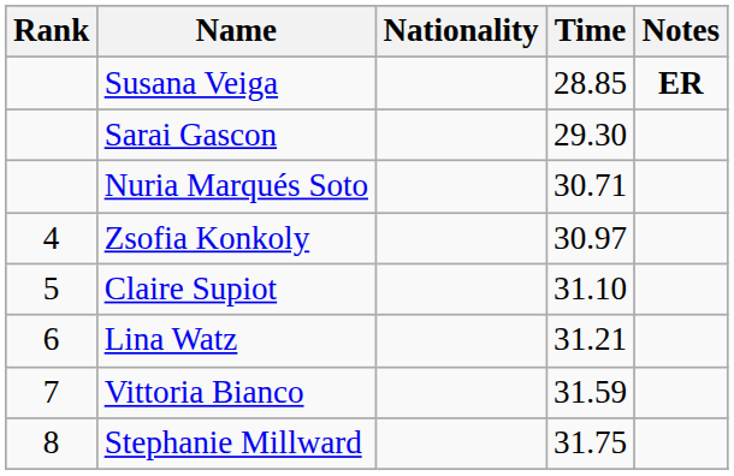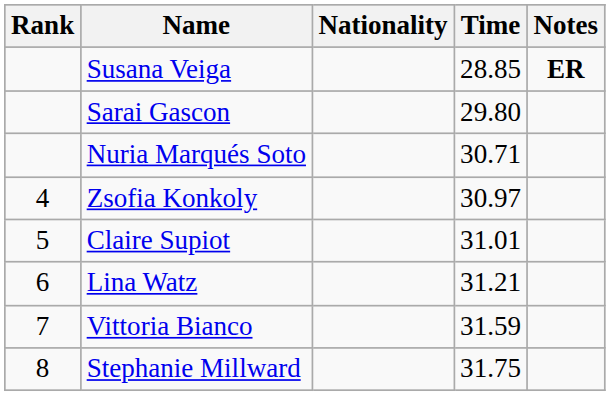 <table class="wikitable sortable" style="text-align:center">
 <tr>
 <th>Rank</th>
 <th>Name</th>
 <th>Nationality</th>
 <th>Time</th>
 <th>Notes</th>
 </tr>
 <tr>
 <td></td>
 <td align=left><a href='#'>Susana Veiga</a></td>
 <td align=left></td>
 <td>28.85</td>
 <td><strong>ER</strong></td>
 </tr>
 <tr>
 <td></td>
 <td align=left><a href='#'>Sarai Gascon</a></td>
 <td align=left></td>
-<td>29.30</td>
+<td>29.80</td>
 <td></td>
 </tr>
 <tr>
 <td></td>
 <td align=left><a href='#'>Nuria Marqués Soto</a></td>
 <td align=left></td>
 <td>30.71</td>
 <td></td>
 </tr>
 <tr>
 <td>4</td>
 <td align=left><a href='#'>Zsofia Konkoly</a></td>
 <td align=left></td>
 <td>30.97</td>
 <td></td>
 </tr>
 <tr>
 <td>5</td>
 <td align=left><a href='#'>Claire Supiot</a></td>
 <td align=left></td>
-<td>31.10</td>
+<td>31.01</td>
 <td></td>
 </tr>
 <tr>
 <td>6</td>
 <td align=left><a href='#'>Lina Watz</a></td>
 <td align=left></td>
 <td>31.21</td>
 <td></td>
 </tr>
 <tr>
 <td>7</td>
 <td align=left><a href='#'>Vittoria Bianco</a></td>
 <td align=left></td>
 <td>31.59</td>
 <td></td>
 </tr>
 <tr>
 <td>8</td>
 <td align=left><a href='#'>Stephanie Millward</a></td>
 <td align=left></td>
 <td>31.75</td>
 <td></td>
 </tr>
 </table>
